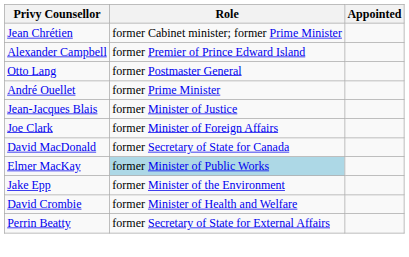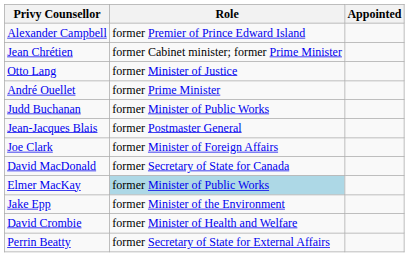 <table class="wikitable">
 <tr>
 <th>Privy Counsellor</th>
 <th>Role</th>
 <th>Appointed</th>
 </tr>
 <tr>
+<td><a href='#'>Alexander Campbell</a></td>
+<td>former <a href='#'>Premier of Prince Edward Island</a></td>
+<td></td>
+</tr>
+<tr>
 <td><a href='#'>Jean Chrétien</a></td>
 <td>former Cabinet minister;  former <a href='#'>Prime Minister</a></td>
 <td></td>
 </tr>
 <tr>
-<td><a href='#'>Alexander Campbell</a></td>
-<td>former <a href='#'>Premier of Prince Edward Island</a></td>
-<td></td>
-</tr>
-<tr>
 <td><a href='#'>Otto Lang</a></td>
-<td>former <a href='#'>Postmaster General</a></td>
+<td>former <a href='#'>Minister of Justice</a></td>
 <td></td>
 </tr>
 <tr>
 <td><a href='#'>André Ouellet</a></td>
 <td>former <a href='#'>Prime Minister</a></td>
 <td></td>
 </tr>
 <tr>
+<td><a href='#'>Judd Buchanan</a></td>
+<td>former <a href='#'>Minister of Public Works</a></td>
+<td></td>
+</tr>
+<tr>
 <td><a href='#'>Jean-Jacques Blais</a></td>
-<td>former <a href='#'>Minister of Justice</a></td>
+<td>former <a href='#'>Postmaster General</a></td>
 <td></td>
 </tr>
 <tr>
 <td><a href='#'>Joe Clark</a></td>
 <td>former <a href='#'>Minister of Foreign Affairs</a></td>
 <td></td>
 </tr>
 <tr>
 <td><a href='#'>David MacDonald</a></td>
 <td>former <a href='#'>Secretary of State for Canada</a></td>
 <td></td>
 </tr>
 <tr>
 <td><a href='#'>Elmer MacKay</a></td>
 <td style="background: lightblue;">former <a href='#'>Minister of Public Works</a></td>
 <td></td>
 </tr>
 <tr>
 <td><a href='#'>Jake Epp</a></td>
 <td>former <a href='#'>Minister of the Environment</a></td>
 <td></td>
 </tr>
 <tr>
 <td><a href='#'>David Crombie</a></td>
 <td>former <a href='#'>Minister of Health and Welfare</a></td>
 <td></td>
 </tr>
 <tr>
 <td><a href='#'>Perrin Beatty</a></td>
 <td>former <a href='#'>Secretary of State for External Affairs</a></td>
 <td></td>
 </tr>
 </table>
